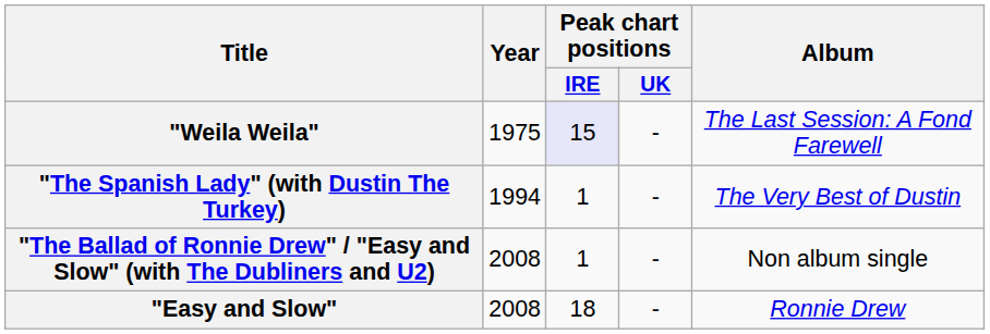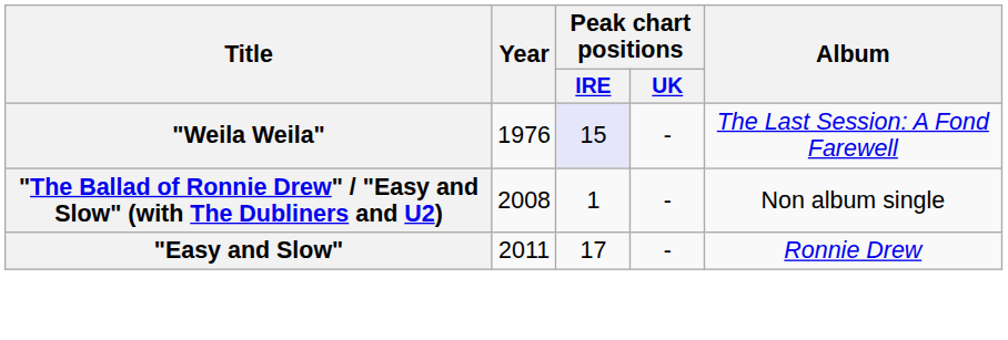 <table class="wikitable plainrowheaders" style="text-align:center;">
 <tr>
 <th scope="col" rowspan="2" style="width:20em;">Title</th>
 <th scope="col" rowspan="2">Year</th>
 <th scope="col" colspan="2">Peak chart positions</th>
 <th scope="col" rowspan="2" style="width:12em;">Album</th>
 </tr>
 <tr>
 <th scope="col" style="width:3em;font-size:90%;"><a href='#'>IRE</a><br></th>
 <th scope="col" style="width:3em;font-size:90%;"><a href='#'>UK</a></th>
 </tr>
 <tr>
 <th scope="row">"Weila Weila"</th>
-<td>1975</td>
+<td>1976</td>
 <td style="background: lavender;">15</td>
 <td>-</td>
 <td><em><a href='#'>The Last Session: A Fond Farewell</a></em></td>
-</tr>
-<tr>
-<th scope="row">"<a href='#'>The Spanish Lady</a>" (with <a href='#'>Dustin The Turkey</a>)</th>
-<td>1994</td>
-<td>1</td>
-<td>-</td>
-<td><em><a href='#'>The Very Best of Dustin</a></em></td>
 </tr>
 <tr>
 <th scope="row">"<a href='#'>The Ballad of Ronnie Drew</a>" / "Easy and Slow" (with <a href='#'>The Dubliners</a> and <a href='#'>U2</a>)</th>
 <td>2008</td>
 <td>1</td>
 <td>-</td>
 <td>Non album single</td>
 </tr>
 <tr>
 <th scope="row">"Easy and Slow"</th>
-<td>2008</td>
-<td>18</td>
+<td>2011</td>
+<td>17</td>
 <td>-</td>
 <td><em><a href='#'>Ronnie Drew</a></em></td>
 </tr>
 </table>
